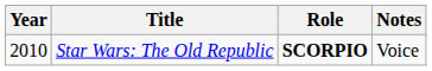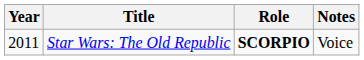 <table class="wikitable sortable">
 <tr>
 <th>Year</th>
 <th>Title</th>
 <th>Role</th>
 <th class="unsortable">Notes</th>
 </tr>
 <tr>
-<td>2010</td>
+<td>2011</td>
 <td><em><a href='#'>Star Wars: The Old Republic</a></em></td>
 <td><strong>SCORPIO</strong></td>
 <td>Voice</td>
 </tr>
 </table>
